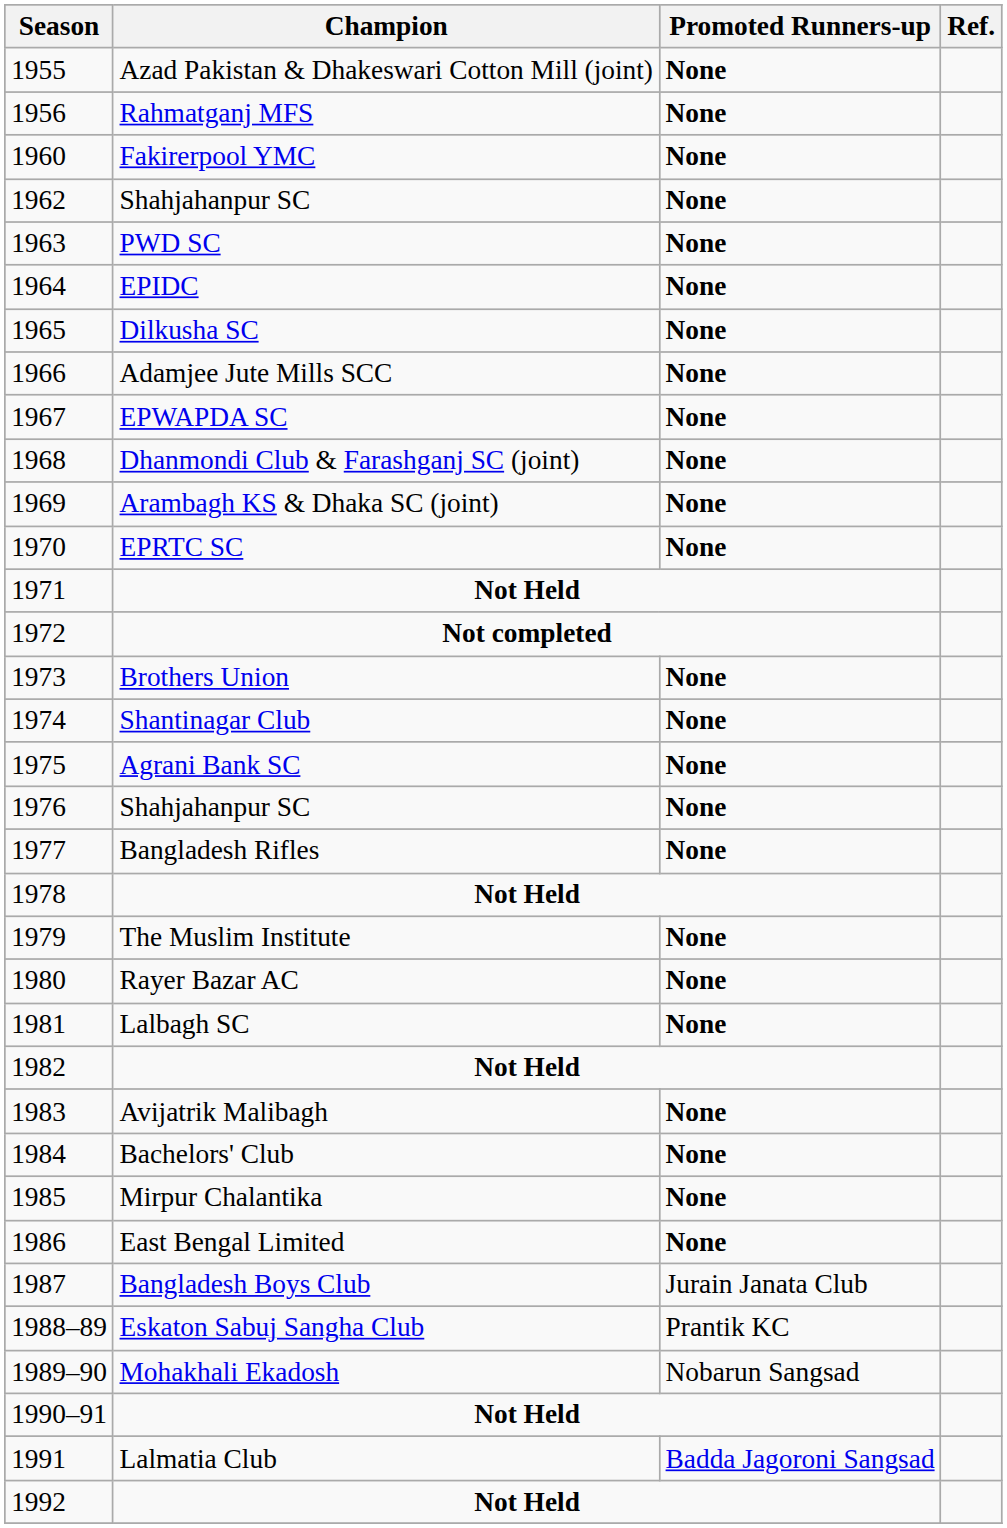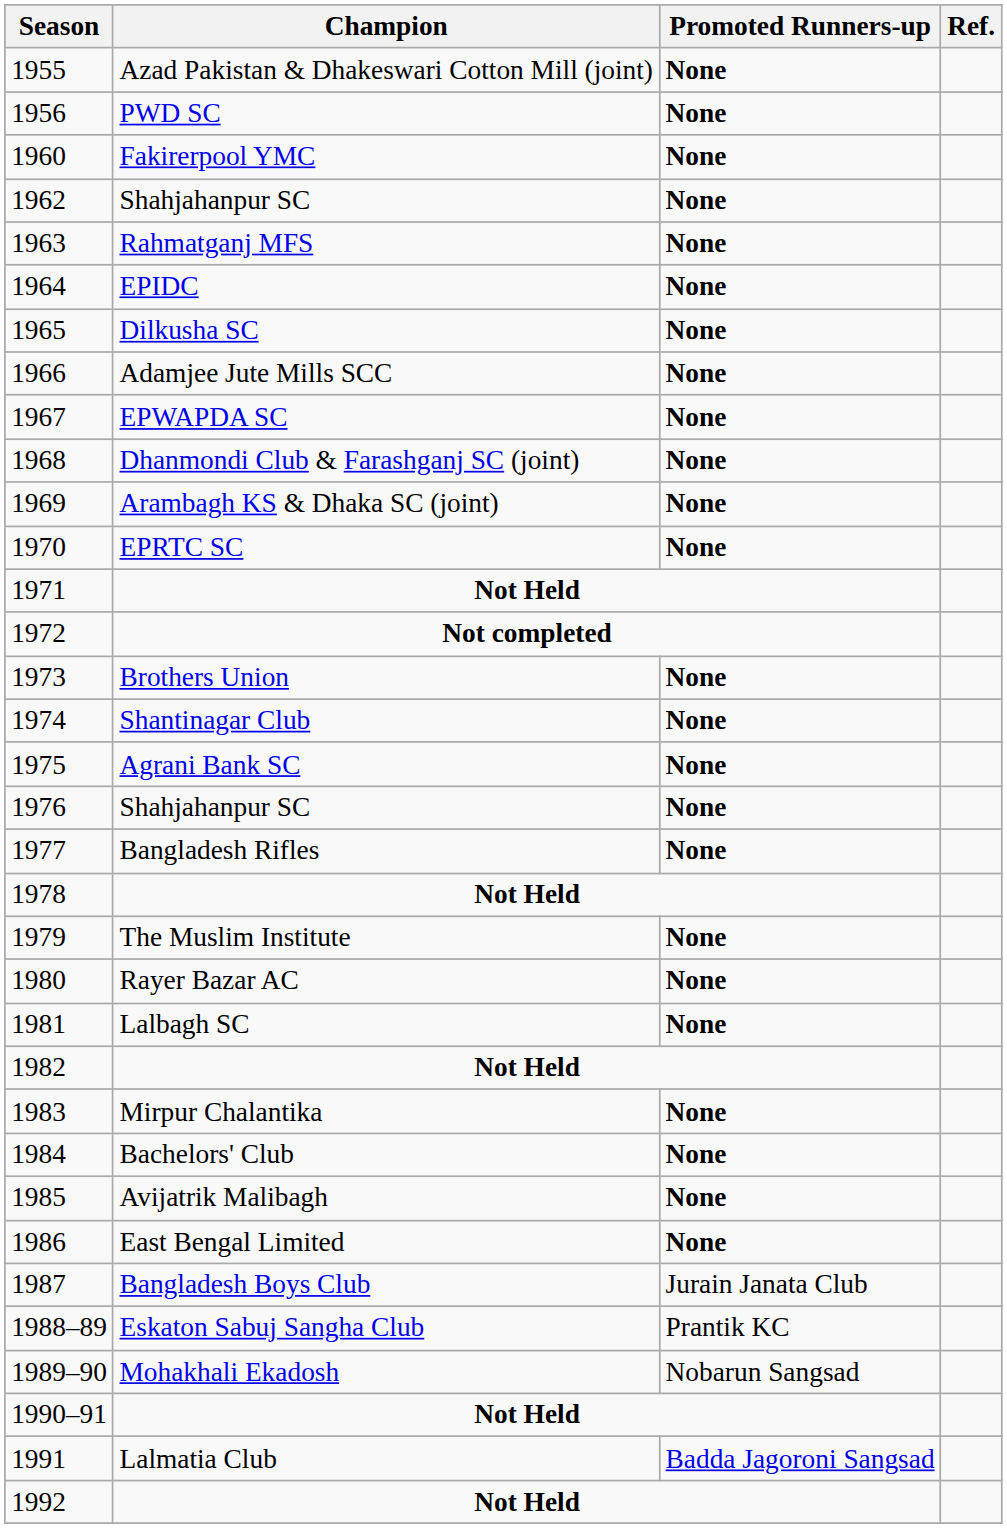 <table class="wikitable"style>
 <tr>
 <th>Season</th>
 <th>Champion</th>
 <th>Promoted Runners-up</th>
 <th>Ref.</th>
 </tr>
 <tr>
 <td>1955</td>
 <td>Azad Pakistan & Dhakeswari Cotton Mill	(joint)</td>
 <td><strong>None</strong></td>
 <td></td>
 </tr>
 <tr>
 <td>1956</td>
-<td><a href='#'>Rahmatganj MFS</a></td>
+<td><a href='#'>PWD SC</a></td>
 <td><strong>None</strong></td>
 <td></td>
 </tr>
 <tr>
 <td>1960</td>
 <td><a href='#'>Fakirerpool YMC</a></td>
 <td><strong>None</strong></td>
 <td></td>
 </tr>
 <tr>
 <td>1962</td>
 <td>Shahjahanpur SC</td>
 <td><strong>None</strong></td>
 <td></td>
 </tr>
 <tr>
 <td>1963</td>
-<td><a href='#'>PWD SC</a></td>
+<td><a href='#'>Rahmatganj MFS</a></td>
 <td><strong>None</strong></td>
 <td></td>
 </tr>
 <tr>
 <td>1964</td>
 <td><a href='#'>EPIDC</a></td>
 <td><strong>None</strong></td>
 <td></td>
 </tr>
 <tr>
 <td>1965</td>
 <td><a href='#'>Dilkusha SC</a></td>
 <td><strong>None</strong></td>
 <td></td>
 </tr>
 <tr>
 <td>1966</td>
 <td>Adamjee Jute Mills SCC</td>
 <td><strong>None</strong></td>
 <td></td>
 </tr>
 <tr>
 <td>1967</td>
 <td><a href='#'>EPWAPDA SC</a></td>
 <td><strong>None</strong></td>
 <td></td>
 </tr>
 <tr>
 <td>1968</td>
 <td><a href='#'>Dhanmondi Club</a> & <a href='#'>Farashganj SC</a> (joint)</td>
 <td><strong>None</strong></td>
 <td></td>
 </tr>
 <tr>
 <td>1969</td>
 <td><a href='#'>Arambagh KS</a> & Dhaka SC (joint)</td>
 <td><strong>None</strong></td>
 <td></td>
 </tr>
 <tr>
 <td>1970</td>
 <td><a href='#'>EPRTC SC</a></td>
 <td><strong>None</strong></td>
 <td></td>
 </tr>
 <tr>
 <td>1971</td>
 <td colspan="2" style="text-align:center;"><strong>Not Held</strong></td>
 <td></td>
 </tr>
 <tr>
 <td>1972</td>
 <td colspan="2" style="text-align:center;"><strong>Not completed</strong></td>
 <td></td>
 </tr>
 <tr>
 <td>1973</td>
 <td><a href='#'>Brothers Union</a></td>
 <td><strong>None</strong></td>
 <td></td>
 </tr>
 <tr>
 <td>1974</td>
 <td><a href='#'>Shantinagar Club</a></td>
 <td><strong>None</strong></td>
 <td></td>
 </tr>
 <tr>
 <td>1975</td>
 <td><a href='#'>Agrani Bank SC</a></td>
 <td><strong>None</strong></td>
 <td></td>
 </tr>
 <tr>
 <td>1976</td>
 <td>Shahjahanpur SC</td>
 <td><strong>None</strong></td>
 <td></td>
 </tr>
 <tr>
 <td>1977</td>
 <td>Bangladesh Rifles</td>
 <td><strong>None</strong></td>
 <td></td>
 </tr>
 <tr>
 <td>1978</td>
 <td colspan="2" style="text-align:center;"><strong>Not Held</strong></td>
 <td></td>
 </tr>
 <tr>
 <td>1979</td>
 <td>The Muslim Institute</td>
 <td><strong>None</strong></td>
 <td></td>
 </tr>
 <tr>
 <td>1980</td>
 <td>Rayer Bazar AC</td>
 <td><strong>None</strong></td>
 <td></td>
 </tr>
 <tr>
 <td>1981</td>
 <td>Lalbagh SC</td>
 <td><strong>None</strong></td>
 <td></td>
 </tr>
 <tr>
 <td>1982</td>
 <td colspan="2" style="text-align:center;"><strong>Not Held</strong></td>
 <td></td>
 </tr>
 <tr>
 <td>1983</td>
-<td>Avijatrik Malibagh</td>
+<td>Mirpur Chalantika</td>
 <td><strong>None</strong></td>
 <td></td>
 </tr>
 <tr>
 <td>1984</td>
 <td>Bachelors' Club</td>
 <td><strong>None</strong></td>
 <td></td>
 </tr>
 <tr>
 <td>1985</td>
-<td>Mirpur Chalantika</td>
+<td>Avijatrik Malibagh</td>
 <td><strong>None</strong></td>
 <td></td>
 </tr>
 <tr>
 <td>1986</td>
 <td>East Bengal Limited</td>
 <td><strong>None</strong></td>
 <td></td>
 </tr>
 <tr>
 <td>1987</td>
 <td><a href='#'>Bangladesh Boys Club</a></td>
 <td>Jurain Janata Club</td>
 <td></td>
 </tr>
 <tr>
 <td>1988–89</td>
 <td><a href='#'>Eskaton Sabuj Sangha Club</a></td>
 <td>Prantik KC</td>
 <td></td>
 </tr>
 <tr>
 <td>1989–90</td>
 <td><a href='#'>Mohakhali Ekadosh</a></td>
 <td>Nobarun Sangsad</td>
 <td></td>
 </tr>
 <tr>
 <td>1990–91</td>
 <td colspan="2" style="text-align:center;"><strong>Not Held</strong></td>
 <td></td>
 </tr>
 <tr>
 <td>1991</td>
 <td>Lalmatia Club</td>
 <td><a href='#'>Badda Jagoroni Sangsad</a></td>
 <td></td>
 </tr>
 <tr>
 <td>1992</td>
 <td colspan="2" style="text-align:center;"><strong>Not Held</strong></td>
 <td></td>
 </tr>
 <tr>
 </tr>
 </table>
